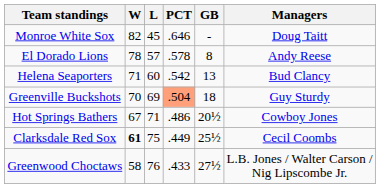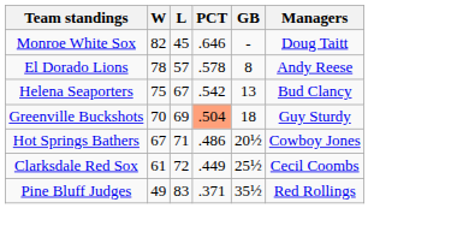 <table class="wikitable" style="text-align:center">
 <tr>
 <th>Team standings</th>
 <th>W</th>
 <th>L</th>
 <th>PCT</th>
 <th>GB</th>
 <th>Managers</th>
 </tr>
 <tr>
 <td><a href='#'>Monroe White Sox</a></td>
 <td>82</td>
 <td>45</td>
 <td>.646</td>
 <td>-</td>
 <td><a href='#'>Doug Taitt</a></td>
 </tr>
 <tr>
 <td><a href='#'>El Dorado Lions</a></td>
 <td>78</td>
 <td>57</td>
 <td>.578</td>
 <td>8</td>
 <td><a href='#'>Andy Reese</a></td>
 </tr>
 <tr>
 <td><a href='#'>Helena Seaporters</a></td>
-<td>71</td>
-<td>60</td>
+<td>75</td>
+<td>67</td>
 <td>.542</td>
 <td>13</td>
 <td><a href='#'>Bud Clancy</a></td>
 </tr>
 <tr>
 <td><a href='#'>Greenville Buckshots</a></td>
 <td>70</td>
 <td>69</td>
 <td style="background: lightsalmon;">.504</td>
 <td>18</td>
 <td><a href='#'>Guy Sturdy</a></td>
 </tr>
 <tr>
 <td><a href='#'>Hot Springs Bathers</a></td>
 <td>67</td>
 <td>71</td>
 <td>.486</td>
 <td>20½</td>
 <td><a href='#'>Cowboy Jones</a></td>
 </tr>
 <tr>
 <td><a href='#'>Clarksdale Red Sox</a></td>
-<td><strong>61</strong></td>
-<td>75</td>
+<td>61</td>
+<td>72</td>
 <td>.449</td>
 <td>25½</td>
 <td><a href='#'>Cecil Coombs</a></td>
 </tr>
 <tr>
-<td><a href='#'>Greenwood Choctaws</a></td>
-<td>58</td>
-<td>76</td>
-<td>.433</td>
-<td>27½</td>
-<td>L.B. Jones / Walter Carson /<br>Nig Lipscombe Jr.</td>
+<td><a href='#'>Pine Bluff Judges</a></td>
+<td>49</td>
+<td>83</td>
+<td>.371</td>
+<td>35½</td>
+<td><a href='#'>Red Rollings</a></td>
 </tr>
 </table>
